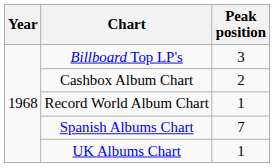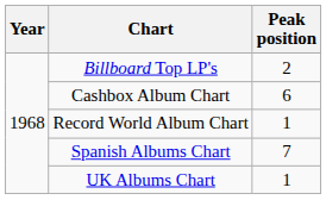 <table class="wikitable sortable plainrowheaders" style="text-align:center">
 <tr>
 <th>Year</th>
 <th>Chart</th>
 <th>Peak<br>position</th>
 </tr>
 <tr>
 <td rowspan="5">1968</td>
 <td><a href='#'><em>Billboard</em> Top LP's</a></td>
-<td>3</td>
+<td>2</td>
 </tr>
 <tr>
 <td>Cashbox Album Chart</td>
-<td>2</td>
+<td>6</td>
 </tr>
 <tr>
 <td>Record World Album Chart</td>
 <td>1</td>
 </tr>
 <tr>
 <td><a href='#'>Spanish Albums Chart</a></td>
 <td style="text-align:center;">7</td>
 </tr>
 <tr>
 <td><a href='#'>UK Albums Chart</a></td>
 <td>1</td>
 </tr>
 </table>
